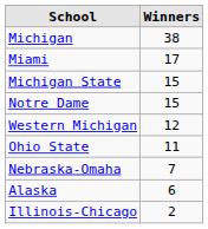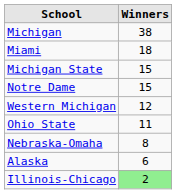 <table class="wikitable">
 <tr>
 <th style="background:#e5e5e5;">School</th>
 <th style="background:#e5e5e5;">Winners</th>
 </tr>
 <tr>
 <td><a href='#'>Michigan</a></td>
 <td align=center>38</td>
 </tr>
 <tr>
 <td><a href='#'>Miami</a></td>
-<td align=center>17</td>
+<td align=center>18</td>
 </tr>
 <tr>
 <td><a href='#'>Michigan State</a></td>
 <td align=center>15</td>
 </tr>
 <tr>
 <td><a href='#'>Notre Dame</a></td>
 <td align=center>15</td>
 </tr>
 <tr>
 <td><a href='#'>Western Michigan</a></td>
 <td align=center>12</td>
 </tr>
 <tr>
 <td><a href='#'>Ohio State</a></td>
 <td align=center>11</td>
 </tr>
 <tr>
 <td><a href='#'>Nebraska-Omaha</a></td>
-<td align=center>7</td>
+<td align=center>8</td>
 </tr>
 <tr>
 <td><a href='#'>Alaska</a></td>
 <td align=center>6</td>
 </tr>
 <tr>
 <td><a href='#'>Illinois-Chicago</a></td>
-<td align=center>2</td>
+<td align=center style="background: lightgreen;">2</td>
 </tr>
 </table>
